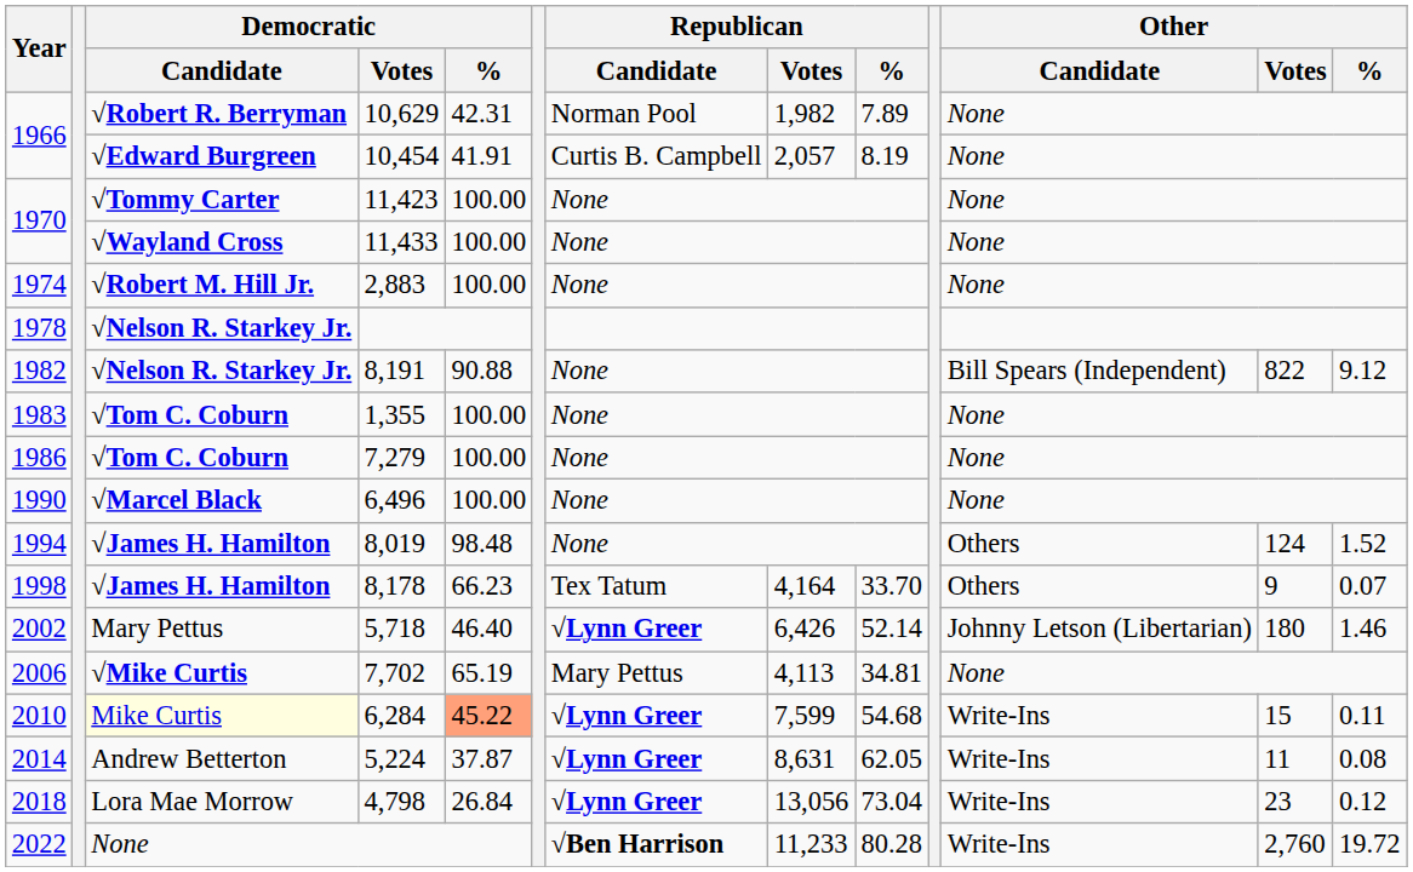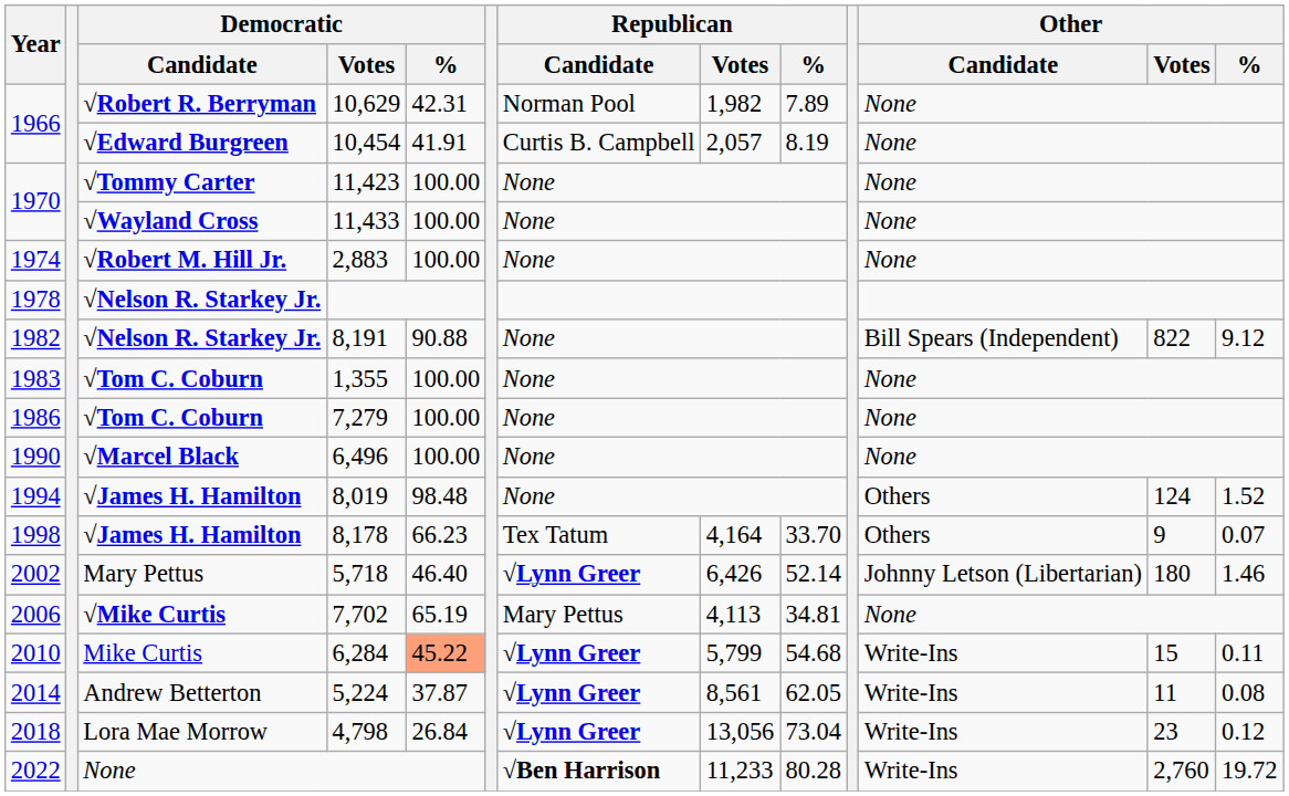 <table class=wikitable>
 <tr>
 <th rowspan=2>Year</th>
 <th rowspan=99 ></th>
 <th colspan=3 >Democratic</th>
 <th rowspan=99 ></th>
 <th colspan=3 >Republican</th>
 <th rowspan=99 ></th>
 <th colspan=3 >Other</th>
 </tr>
 <tr>
 <th>Candidate</th>
 <th>Votes</th>
 <th>%</th>
 <th>Candidate</th>
 <th>Votes</th>
 <th>%</th>
 <th>Candidate</th>
 <th>Votes</th>
 <th>%</th>
 </tr>
 <tr>
 <td rowspan=2><a href='#'>1966</a></td>
 <td><strong>√<a href='#'>Robert R. Berryman</a></strong></td>
 <td>10,629</td>
 <td>42.31</td>
 <td>Norman Pool</td>
 <td>1,982</td>
 <td>7.89</td>
 <td colspan=3><em>None</em></td>
 </tr>
 <tr>
 <td><strong>√<a href='#'>Edward Burgreen</a></strong></td>
 <td>10,454</td>
 <td>41.91</td>
 <td>Curtis B. Campbell</td>
 <td>2,057</td>
 <td>8.19</td>
 <td colspan=3><em>None</em></td>
 </tr>
 <tr>
 <td rowspan=2><a href='#'>1970</a></td>
 <td><strong>√<a href='#'>Tommy Carter</a></strong></td>
 <td>11,423</td>
 <td>100.00</td>
 <td colspan=3><em>None</em></td>
 <td colspan=3><em>None</em></td>
 </tr>
 <tr>
 <td><strong>√<a href='#'>Wayland Cross</a></strong></td>
 <td>11,433</td>
 <td>100.00</td>
 <td colspan=3><em>None</em></td>
 <td colspan=3><em>None</em></td>
 </tr>
 <tr>
 <td><a href='#'>1974</a></td>
 <td><strong>√<a href='#'>Robert M. Hill Jr.</a></strong></td>
 <td>2,883</td>
 <td>100.00</td>
 <td colspan=3><em>None</em></td>
 <td colspan=3><em>None</em></td>
 </tr>
 <tr>
 <td><a href='#'>1978</a></td>
 <td><strong>√<a href='#'>Nelson R. Starkey Jr.</a></strong></td>
 <td colspan=2></td>
 <td colspan=3></td>
 <td colspan=3></td>
 </tr>
 <tr>
 <td><a href='#'>1982</a></td>
 <td><strong>√<a href='#'>Nelson R. Starkey Jr.</a></strong></td>
 <td>8,191</td>
 <td>90.88</td>
 <td colspan=3><em>None</em></td>
 <td>Bill Spears (Independent)</td>
 <td>822</td>
 <td>9.12</td>
 </tr>
 <tr>
 <td><a href='#'>1983</a></td>
 <td><strong>√<a href='#'>Tom C. Coburn</a></strong></td>
 <td>1,355</td>
 <td>100.00</td>
 <td colspan=3><em>None</em></td>
 <td colspan=3><em>None</em></td>
 </tr>
 <tr>
 <td><a href='#'>1986</a></td>
 <td><strong>√<a href='#'>Tom C. Coburn</a></strong></td>
 <td>7,279</td>
 <td>100.00</td>
 <td colspan=3><em>None</em></td>
 <td colspan=3><em>None</em></td>
 </tr>
 <tr>
 <td><a href='#'>1990</a></td>
 <td><strong>√<a href='#'>Marcel Black</a></strong></td>
 <td>6,496</td>
 <td>100.00</td>
 <td colspan=3><em>None</em></td>
 <td colspan=3><em>None</em></td>
 </tr>
 <tr>
 <td><a href='#'>1994</a></td>
 <td><strong>√<a href='#'>James H. Hamilton</a></strong></td>
 <td>8,019</td>
 <td>98.48</td>
 <td colspan=3><em>None</em></td>
 <td>Others</td>
 <td>124</td>
 <td>1.52</td>
 </tr>
 <tr>
 <td><a href='#'>1998</a></td>
 <td><strong>√<a href='#'>James H. Hamilton</a></strong></td>
 <td>8,178</td>
 <td>66.23</td>
 <td>Tex Tatum</td>
 <td>4,164</td>
 <td>33.70</td>
 <td>Others</td>
 <td>9</td>
 <td>0.07</td>
 </tr>
 <tr>
 <td><a href='#'>2002</a></td>
 <td>Mary Pettus</td>
 <td>5,718</td>
 <td>46.40</td>
 <td><strong>√<a href='#'>Lynn Greer</a></strong></td>
 <td>6,426</td>
 <td>52.14</td>
 <td>Johnny Letson (Libertarian)</td>
 <td>180</td>
 <td>1.46</td>
 </tr>
 <tr>
 <td><a href='#'>2006</a></td>
 <td><strong>√<a href='#'>Mike Curtis</a></strong></td>
 <td>7,702</td>
 <td>65.19</td>
 <td>Mary Pettus</td>
 <td>4,113</td>
 <td>34.81</td>
 <td colspan=3><em>None</em></td>
 </tr>
 <tr>
 <td><a href='#'>2010</a></td>
-<td style="background: lightyellow;"><a href='#'>Mike Curtis</a></td>
+<td><a href='#'>Mike Curtis</a></td>
 <td>6,284</td>
 <td style="background: lightsalmon;">45.22</td>
 <td><strong>√<a href='#'>Lynn Greer</a></strong></td>
-<td>7,599</td>
+<td>5,799</td>
 <td>54.68</td>
 <td>Write-Ins</td>
 <td>15</td>
 <td>0.11</td>
 </tr>
 <tr>
 <td><a href='#'>2014</a></td>
 <td>Andrew Betterton</td>
 <td>5,224</td>
 <td>37.87</td>
 <td><strong>√<a href='#'>Lynn Greer</a></strong></td>
-<td>8,631</td>
+<td>8,561</td>
 <td>62.05</td>
 <td>Write-Ins</td>
 <td>11</td>
 <td>0.08</td>
 </tr>
 <tr>
 <td><a href='#'>2018</a></td>
 <td>Lora Mae Morrow</td>
 <td>4,798</td>
 <td>26.84</td>
 <td><strong>√<a href='#'>Lynn Greer</a></strong></td>
 <td>13,056</td>
 <td>73.04</td>
 <td>Write-Ins</td>
 <td>23</td>
 <td>0.12</td>
 </tr>
 <tr>
 <td><a href='#'>2022</a></td>
 <td colspan=3><em>None</em></td>
 <td><strong>√Ben Harrison</strong></td>
 <td>11,233</td>
 <td>80.28</td>
 <td>Write-Ins</td>
 <td>2,760</td>
 <td>19.72</td>
 </tr>
 </table>
